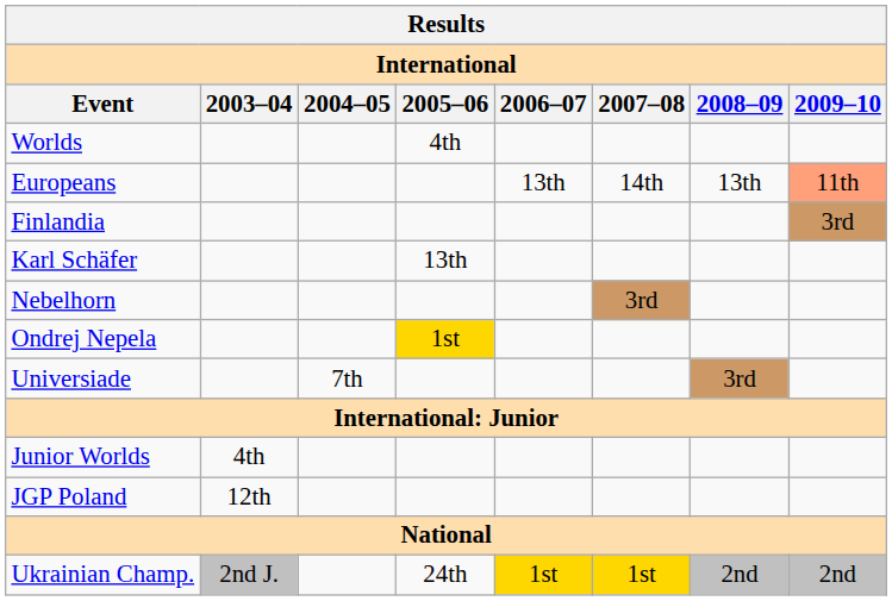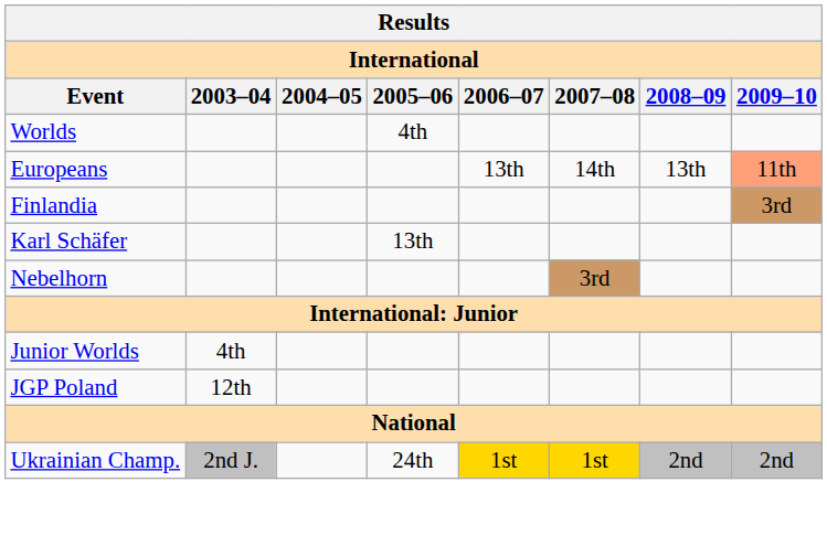 <table class="wikitable" style="text-align:center">
 <tr>
 <th colspan=8 align=center><strong>Results</strong></th>
 </tr>
 <tr>
 <th style="background-color: #ffdead; " colspan=8 align=center><strong>International</strong></th>
 </tr>
 <tr>
 <th>Event</th>
 <th>2003–04</th>
 <th>2004–05</th>
 <th>2005–06</th>
 <th>2006–07</th>
 <th>2007–08</th>
 <th><a href='#'>2008–09</a></th>
 <th><a href='#'>2009–10</a></th>
 </tr>
 <tr>
 <td align=left><a href='#'>Worlds</a></td>
 <td></td>
 <td></td>
 <td>4th</td>
 <td></td>
 <td></td>
 <td></td>
 <td></td>
 </tr>
 <tr>
 <td align=left><a href='#'>Europeans</a></td>
 <td></td>
 <td></td>
 <td></td>
 <td>13th</td>
 <td>14th</td>
 <td>13th</td>
 <td style="background: lightsalmon;">11th</td>
 </tr>
 <tr>
 <td align=left><a href='#'>Finlandia</a></td>
 <td></td>
 <td></td>
 <td></td>
 <td></td>
 <td></td>
 <td></td>
 <td bgcolor=cc9966>3rd</td>
 </tr>
 <tr>
 <td align=left><a href='#'>Karl Schäfer</a></td>
 <td></td>
 <td></td>
 <td>13th</td>
 <td></td>
 <td></td>
 <td></td>
 <td></td>
 </tr>
 <tr>
 <td align=left><a href='#'>Nebelhorn</a></td>
 <td></td>
 <td></td>
 <td></td>
 <td></td>
 <td bgcolor=cc9966>3rd</td>
 <td></td>
 <td></td>
 </tr>
 <tr>
-<td align=left><a href='#'>Ondrej Nepela</a></td>
-<td></td>
-<td></td>
-<td bgcolor=gold>1st</td>
-<td></td>
-<td></td>
-<td></td>
-<td></td>
-</tr>
-<tr>
-<td align=left><a href='#'>Universiade</a></td>
-<td></td>
-<td>7th</td>
-<td></td>
-<td></td>
-<td></td>
-<td bgcolor=cc9966>3rd</td>
-<td></td>
-</tr>
-<tr>
 <th style="background-color: #ffdead; " colspan=8 align=center><strong>International: Junior</strong></th>
 </tr>
 <tr>
 <td align=left><a href='#'>Junior Worlds</a></td>
 <td>4th</td>
 <td></td>
 <td></td>
 <td></td>
 <td></td>
 <td></td>
 <td></td>
 </tr>
 <tr>
 <td align=left><a href='#'>JGP Poland</a></td>
 <td>12th</td>
 <td></td>
 <td></td>
 <td></td>
 <td></td>
 <td></td>
 <td></td>
 </tr>
 <tr>
 <th style="background-color: #ffdead; " colspan=8 align=center><strong>National</strong></th>
 </tr>
 <tr>
 <td align=left><a href='#'>Ukrainian Champ.</a></td>
 <td bgcolor=silver>2nd J.</td>
 <td></td>
 <td>24th</td>
 <td bgcolor=gold>1st</td>
 <td bgcolor=gold>1st</td>
 <td bgcolor=silver>2nd</td>
 <td bgcolor=silver>2nd</td>
 </tr>
 </table>
